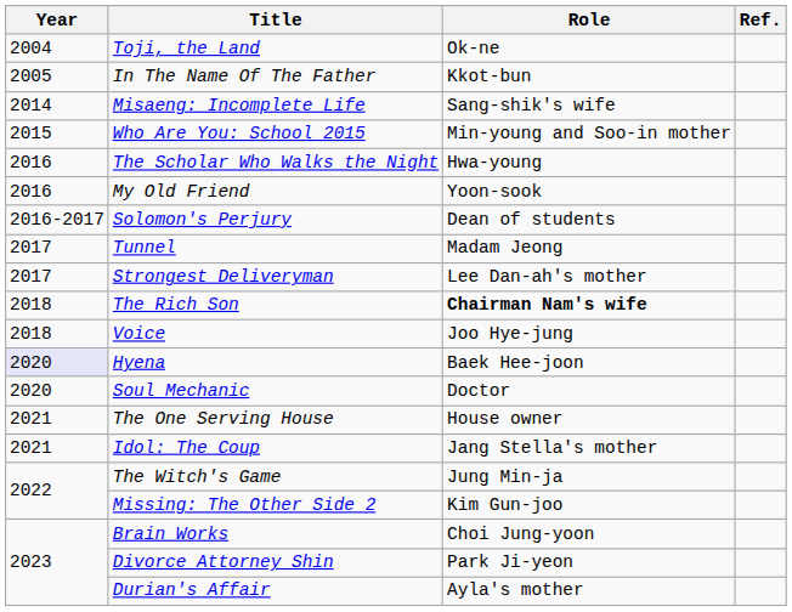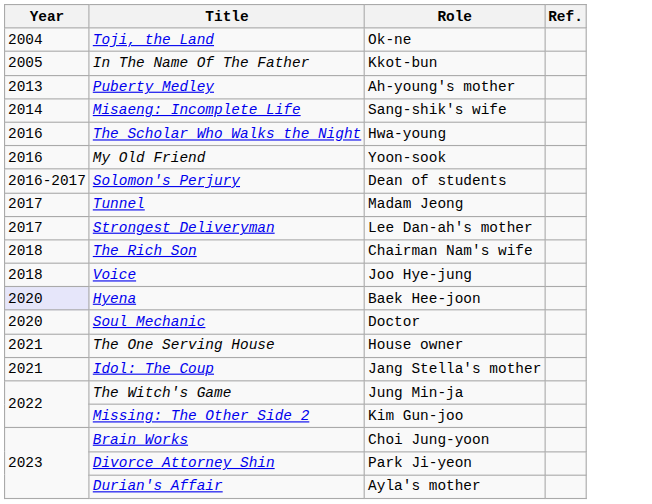 <table class="wikitable">
 <tr>
 <th>Year</th>
 <th>Title</th>
 <th>Role</th>
 <th>Ref.</th>
 </tr>
 <tr>
 <td>2004</td>
 <td><em><a href='#'>Toji, the Land</a></em></td>
 <td>Ok-ne</td>
 <td></td>
 </tr>
 <tr>
 <td>2005</td>
 <td><em>In The Name Of The Father</em></td>
 <td>Kkot-bun</td>
 <td></td>
 </tr>
 <tr>
+<td>2013</td>
+<td><em><a href='#'>Puberty Medley</a></em></td>
+<td>Ah-young's mother</td>
+<td></td>
+</tr>
+<tr>
 <td>2014</td>
 <td><em><a href='#'>Misaeng: Incomplete Life</a></em></td>
 <td>Sang-shik's wife</td>
-<td></td>
-</tr>
-<tr>
-<td>2015</td>
-<td><em><a href='#'>Who Are You: School 2015</a></em></td>
-<td>Min-young and Soo-in mother</td>
 <td></td>
 </tr>
 <tr>
 <td>2016</td>
 <td><em><a href='#'>The Scholar Who Walks the Night</a></em></td>
 <td>Hwa-young</td>
 <td></td>
 </tr>
 <tr>
 <td>2016</td>
 <td><em>My Old Friend</em></td>
 <td>Yoon-sook</td>
 <td></td>
 </tr>
 <tr>
 <td>2016-2017</td>
 <td><em><a href='#'>Solomon's Perjury</a></em></td>
 <td>Dean of students</td>
 <td></td>
 </tr>
 <tr>
 <td>2017</td>
 <td><em><a href='#'>Tunnel</a></em></td>
 <td>Madam Jeong</td>
 <td></td>
 </tr>
 <tr>
 <td>2017</td>
 <td><em><a href='#'>Strongest Deliveryman</a></em></td>
 <td>Lee Dan-ah's mother</td>
 <td></td>
 </tr>
 <tr>
 <td>2018</td>
 <td><em><a href='#'>The Rich Son</a></em></td>
-<td><strong>Chairman Nam's wife</strong></td>
+<td>Chairman Nam's wife</td>
 <td></td>
 </tr>
 <tr>
 <td>2018</td>
 <td><em><a href='#'>Voice</a></em></td>
 <td>Joo Hye-jung</td>
 <td></td>
 </tr>
 <tr>
 <td style="background: lavender;">2020</td>
 <td><em><a href='#'>Hyena</a></em></td>
 <td>Baek Hee-joon</td>
 <td></td>
 </tr>
 <tr>
 <td>2020</td>
 <td><em><a href='#'>Soul Mechanic</a></em></td>
 <td>Doctor</td>
 <td></td>
 </tr>
 <tr>
 <td>2021</td>
 <td><em>The One Serving House</em></td>
 <td>House owner</td>
 <td></td>
 </tr>
 <tr>
 <td>2021</td>
 <td><em><a href='#'>Idol: The Coup</a></em></td>
 <td>Jang Stella's mother</td>
 <td></td>
 </tr>
 <tr>
 <td rowspan="2">2022</td>
 <td><em>The Witch's Game</em></td>
 <td>Jung Min-ja</td>
 <td></td>
 </tr>
 <tr>
 <td><em><a href='#'>Missing: The Other Side 2</a></em></td>
 <td>Kim Gun-joo</td>
 <td></td>
 </tr>
 <tr>
 <td rowspan="3">2023</td>
 <td><em><a href='#'>Brain Works</a></em></td>
 <td>Choi Jung-yoon</td>
 <td></td>
 </tr>
 <tr>
 <td><em><a href='#'>Divorce Attorney Shin</a></em></td>
 <td>Park Ji-yeon</td>
 <td></td>
 </tr>
 <tr>
 <td><em><a href='#'>Durian's Affair</a></em></td>
 <td>Ayla's mother</td>
 <td></td>
 </tr>
 </table>
